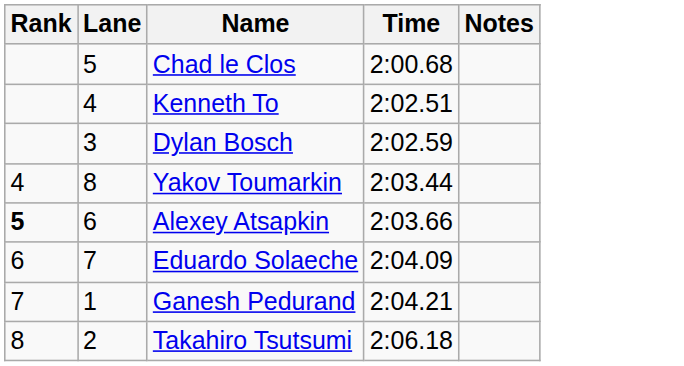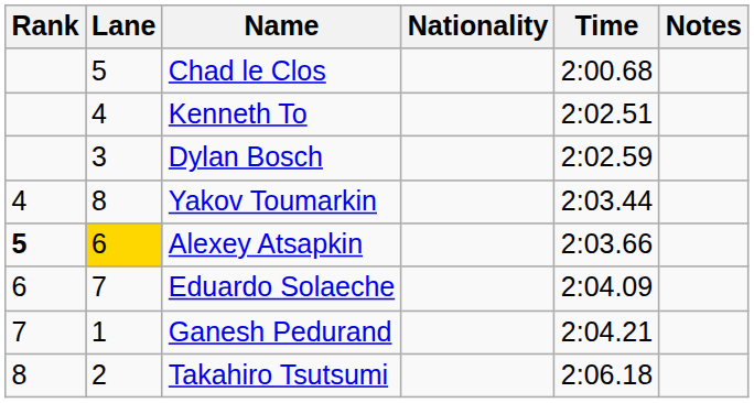 <table class="wikitable">
 <tr>
 <th>Rank</th>
 <th>Lane</th>
 <th>Name</th>
+<th>Nationality</th>
 <th>Time</th>
 <th>Notes</th>
 </tr>
 <tr>
 <td></td>
 <td>5</td>
 <td><a href='#'>Chad le Clos</a></td>
+<td></td>
 <td>2:00.68</td>
 <td></td>
 </tr>
 <tr>
 <td></td>
 <td>4</td>
 <td><a href='#'>Kenneth To</a></td>
+<td></td>
 <td>2:02.51</td>
 <td></td>
 </tr>
 <tr>
 <td></td>
 <td>3</td>
 <td><a href='#'>Dylan Bosch</a></td>
+<td></td>
 <td>2:02.59</td>
 <td></td>
 </tr>
 <tr>
 <td>4</td>
 <td>8</td>
 <td><a href='#'>Yakov Toumarkin</a></td>
+<td></td>
 <td>2:03.44</td>
 <td></td>
 </tr>
 <tr>
 <td><strong>5</strong></td>
-<td>6</td>
+<td style="background: gold;">6</td>
 <td><a href='#'>Alexey Atsapkin</a></td>
+<td></td>
 <td>2:03.66</td>
 <td></td>
 </tr>
 <tr>
 <td>6</td>
 <td>7</td>
 <td><a href='#'>Eduardo Solaeche</a></td>
+<td></td>
 <td>2:04.09</td>
 <td></td>
 </tr>
 <tr>
 <td>7</td>
 <td>1</td>
 <td><a href='#'>Ganesh Pedurand</a></td>
+<td></td>
 <td>2:04.21</td>
 <td></td>
 </tr>
 <tr>
 <td>8</td>
 <td>2</td>
 <td><a href='#'>Takahiro Tsutsumi</a></td>
+<td></td>
 <td>2:06.18</td>
 <td></td>
 </tr>
 </table>
